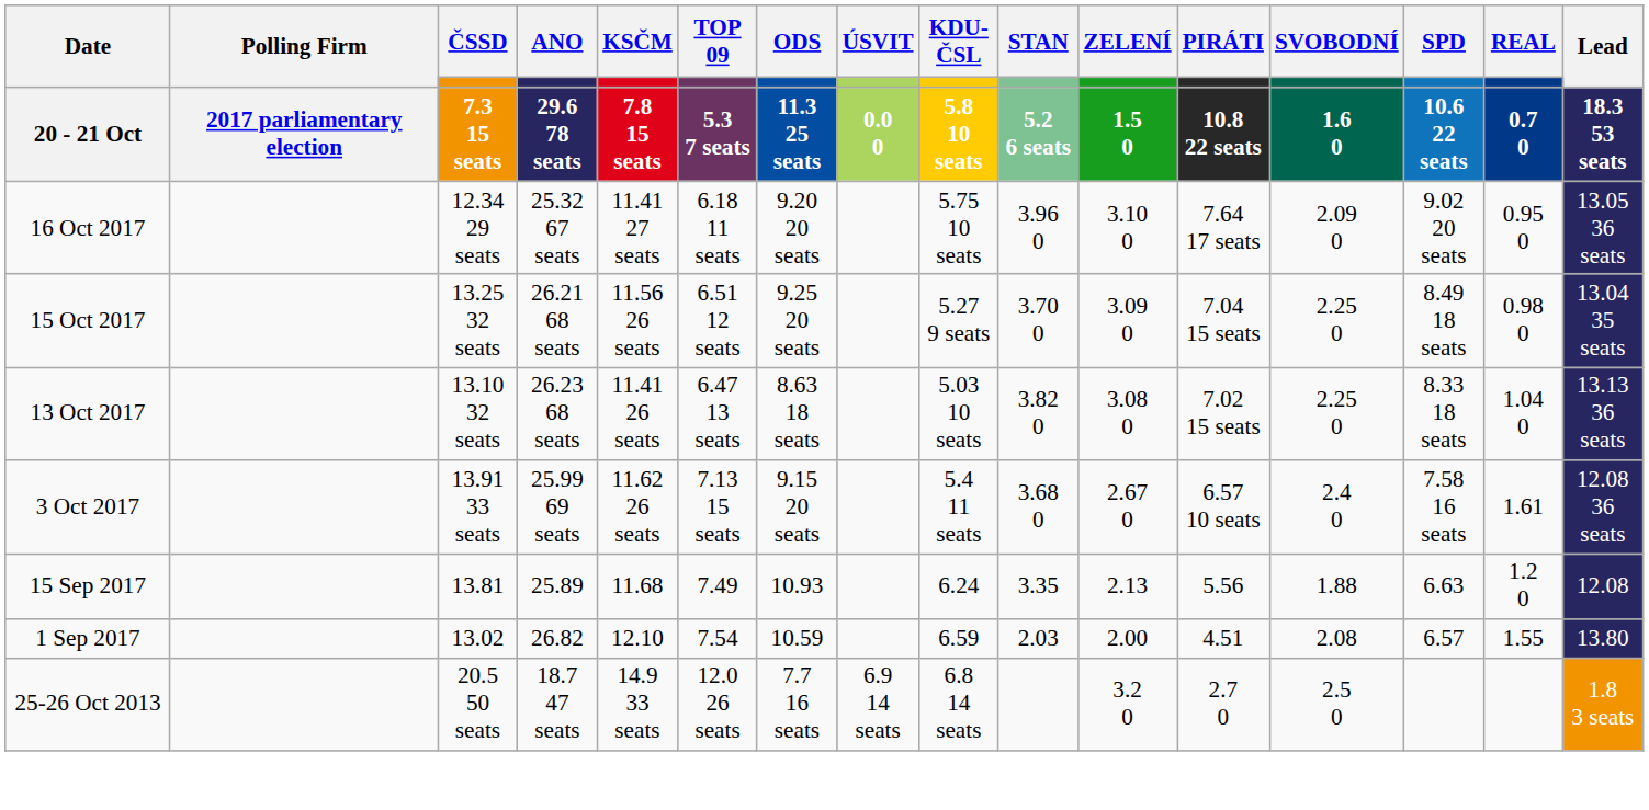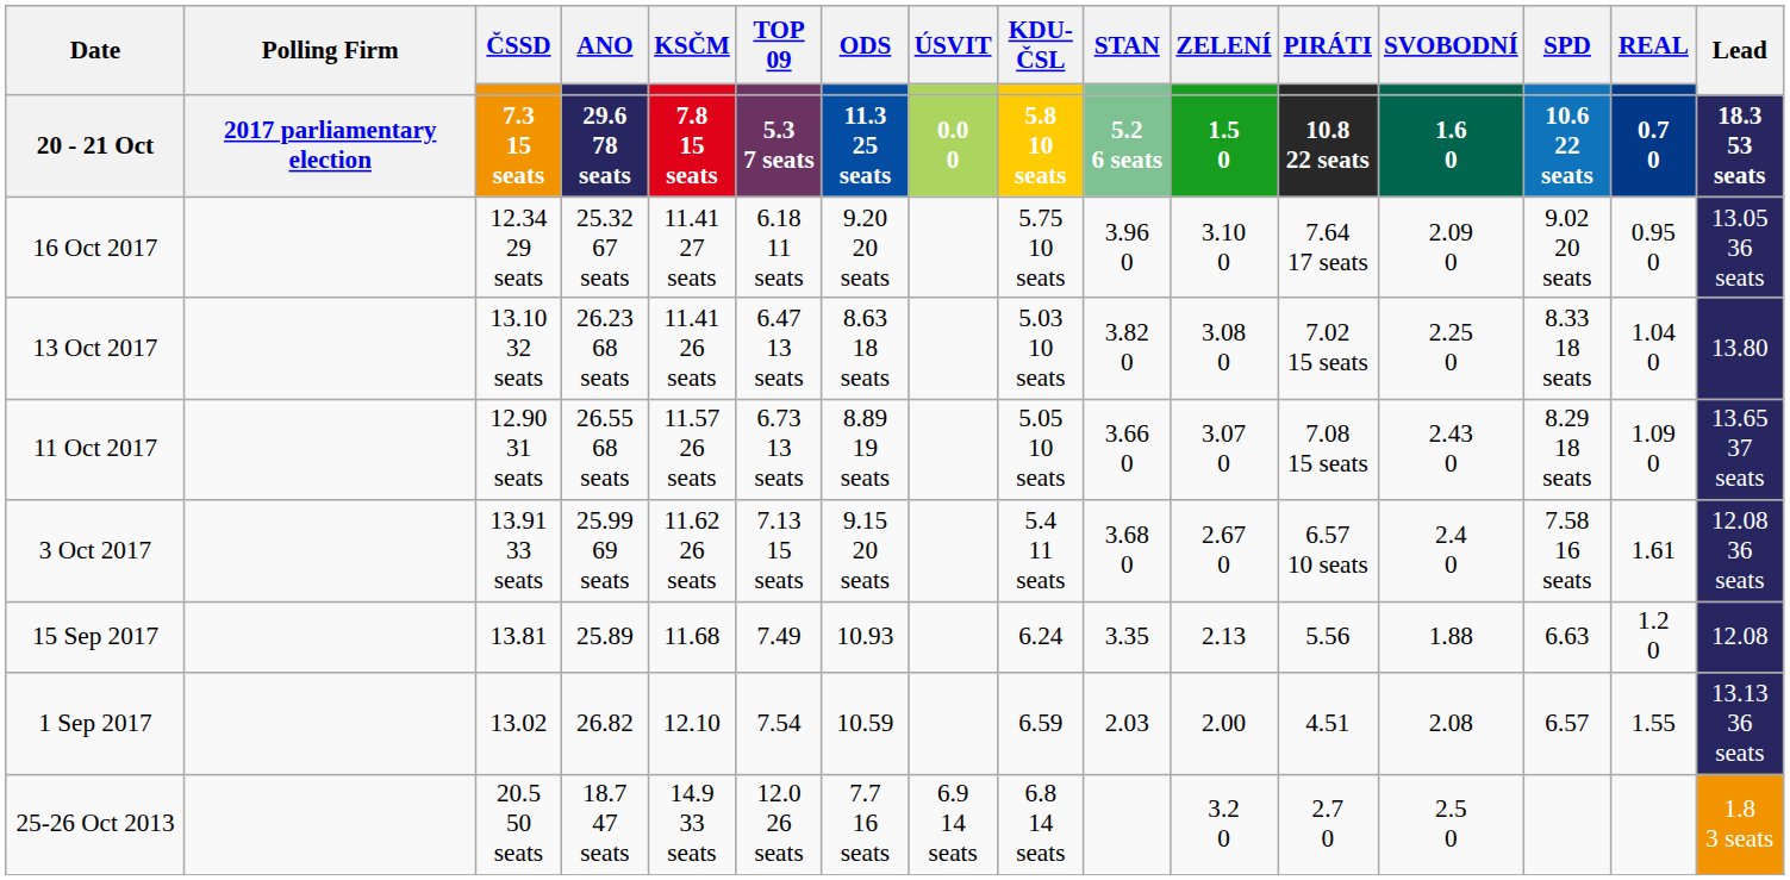 <table class="wikitable" style="text-align:center; font-size:85%; line-height:16px;">
 <tr style="height:42px;">
 <th style="width:90px;" rowspan="2">Date</th>
 <th style="width:150px;" rowspan="2">Polling Firm</th>
 <th><a href='#'><span>ČSSD</span></a></th>
 <th><a href='#'><span>ANO</span></a></th>
 <th><a href='#'><span>KSČM</span></a></th>
 <th><a href='#'><span>TOP 09</span></a></th>
 <th><a href='#'><span>ODS</span></a></th>
 <th><a href='#'><span>ÚSVIT</span></a></th>
 <th><a href='#'><span>KDU-ČSL</span></a></th>
 <th><a href='#'><span>STAN</span></a></th>
 <th><a href='#'><span>ZELENÍ</span></a></th>
 <th><a href='#'><span>PIRÁTI</span></a></th>
 <th><a href='#'><span>SVOBODNÍ</span></a></th>
 <th><a href='#'><span>SPD</span></a></th>
 <th><a href='#'><span>REAL</span></a></th>
 <th style="width:40px;" rowspan="2">Lead</th>
 </tr>
 <tr>
 <th style="color:inherit;background:#F29400; width:40px;"></th>
 <th style="color:inherit;background:#272660; width:40px;"></th>
 <th style="color:inherit;background:#E00219; width:40px;"></th>
 <th style="color:inherit;background:#6b3362; width:40px;"></th>
 <th style="color:inherit;background:#034EA2; width:40px;"></th>
 <th style="color:inherit;background:#ACD55F; width:40px;"></th>
 <th style="color:inherit;background:#FFCB03; width:40px;"></th>
 <th style="color:inherit;background:#7ec192; width:40px;"></th>
 <th style="color:inherit;background:#179E1E; width:40px;"></th>
 <th style="color:inherit;background:#292829; width:40px;"></th>
 <th style="color:inherit;background:#00654E; width:40px;"></th>
 <th style="color:inherit;background:#1074BC; width:40px;"></th>
 <th style="color:inherit;background:#013888; width:40px;"></th>
 </tr>
 <tr>
 <th>20 - 21 Oct</th>
 <th><a href='#'>2017 parliamentary election</a></th>
 <th style="background:#F29400; width:40px;color:white;">7.3<br>15 seats</th>
 <th style="background:#272660; width:40px;color:white;">29.6<br>78 seats</th>
 <th style="background:#E00219; width:40px;color:white;">7.8<br>15 seats</th>
 <th style="background:#6b3362; width:40px;color:white;">5.3<br>7 seats</th>
 <th style="background:#034EA2; width:40px;color:white;">11.3<br>25 seats</th>
 <th style="background:#ACD55F; width:40px;color:white;">0.0<br>0</th>
 <th style="background:#FFCB03; width:40px;color:white;">5.8<br>10 seats</th>
 <th style="background:#7ec192; width:40px;color:white;">5.2<br>6 seats</th>
 <th style="background:#179E1E; width:40px;color:white;">1.5<br> 0</th>
 <th style="background:#292829; width:40px;color:white;">10.8<br>22 seats</th>
 <th style="background:#00654E; width:40px;color:white;">1.6<br> 0</th>
 <th style="background:#1074BC; width:40px;color:white;">10.6<br>22 seats</th>
 <th style="background:#013888; width:40px;color:white;">0.7<br> 0</th>
 <th style="background:#272660; width:40px;color:white;">18.3<br>53 seats</th>
 </tr>
 <tr>
 <td>16 Oct 2017</td>
 <td></td>
 <td>12.34<br>29 seats</td>
 <td>25.32<br>67 seats</td>
 <td>11.41<br>27 seats</td>
 <td>6.18<br>11 seats</td>
 <td>9.20<br>20 seats</td>
 <td></td>
 <td>5.75<br>10 seats</td>
 <td>3.96<br>0</td>
 <td>3.10<br>0</td>
 <td>7.64<br>17 seats</td>
 <td>2.09<br>0</td>
 <td>9.02<br>20 seats</td>
 <td>0.95<br>0</td>
 <td style="background:#272660;color:white">13.05<br>36 seats</td>
 </tr>
 <tr>
-<td>15 Oct 2017</td>
-<td></td>
-<td>13.25<br>32 seats</td>
-<td>26.21<br>68 seats</td>
-<td>11.56<br>26 seats</td>
-<td>6.51<br>12 seats</td>
-<td>9.25<br>20 seats</td>
-<td></td>
-<td>5.27<br>9 seats</td>
-<td>3.70<br>0</td>
-<td>3.09<br>0</td>
-<td>7.04<br>15 seats</td>
-<td>2.25<br>0</td>
-<td>8.49<br>18 seats</td>
-<td>0.98<br>0</td>
-<td style="background:#272660;color:white">13.04<br>35 seats</td>
-</tr>
-<tr>
 <td>13 Oct 2017</td>
 <td></td>
 <td>13.10<br>32 seats</td>
 <td>26.23<br>68 seats</td>
 <td>11.41<br>26 seats</td>
 <td>6.47<br>13 seats</td>
 <td>8.63<br>18 seats</td>
 <td></td>
 <td>5.03<br>10 seats</td>
 <td>3.82<br>0</td>
 <td>3.08<br>0</td>
 <td>7.02<br>15 seats</td>
 <td>2.25<br>0</td>
 <td>8.33<br>18 seats</td>
 <td>1.04<br>0</td>
-<td style="background:#272660;color:white">13.13<br>36 seats</td>
+<td style="background:#272660;color:white">13.80</td>
+</tr>
+<tr>
+<td>11 Oct 2017</td>
+<td></td>
+<td>12.90<br>31 seats</td>
+<td>26.55<br>68 seats</td>
+<td>11.57<br>26 seats</td>
+<td>6.73<br>13 seats</td>
+<td>8.89<br>19 seats</td>
+<td></td>
+<td>5.05<br>10 seats</td>
+<td>3.66<br>0</td>
+<td>3.07<br>0</td>
+<td>7.08<br>15 seats</td>
+<td>2.43<br>0</td>
+<td>8.29<br>18 seats</td>
+<td>1.09<br>0</td>
+<td style="background:#272660;color:white">13.65<br>37 seats</td>
 </tr>
 <tr>
 <td>3 Oct 2017</td>
 <td></td>
 <td>13.91<br>33 seats</td>
 <td>25.99<br>69 seats</td>
 <td>11.62<br>26 seats</td>
 <td>7.13<br>15 seats</td>
 <td>9.15<br>20 seats</td>
 <td></td>
 <td>5.4<br>11 seats</td>
 <td>3.68<br>0</td>
 <td>2.67<br>0</td>
 <td>6.57<br>10 seats</td>
 <td>2.4<br>0</td>
 <td>7.58<br>16 seats</td>
 <td>1.61</td>
 <td style="background:#272660;color:white">12.08<br>36 seats</td>
 </tr>
 <tr>
 <td>15 Sep 2017</td>
 <td></td>
 <td>13.81</td>
 <td>25.89</td>
 <td>11.68</td>
 <td>7.49</td>
 <td>10.93</td>
 <td></td>
 <td>6.24</td>
 <td>3.35</td>
 <td>2.13</td>
 <td>5.56</td>
 <td>1.88</td>
 <td>6.63</td>
 <td>1.2<br>0</td>
 <td style="background:#272660;color:white">12.08</td>
 </tr>
 <tr>
 <td>1 Sep 2017</td>
 <td></td>
 <td>13.02</td>
 <td>26.82</td>
 <td>12.10</td>
 <td>7.54</td>
 <td>10.59</td>
 <td></td>
 <td>6.59</td>
 <td>2.03</td>
 <td>2.00</td>
 <td>4.51</td>
 <td>2.08</td>
 <td>6.57</td>
 <td>1.55</td>
-<td style="background:#272660;color:white">13.80</td>
+<td style="background:#272660;color:white">13.13<br>36 seats</td>
 </tr>
 <tr>
 <td>25-26 Oct 2013</td>
 <td></td>
 <td>20.5<br>50 seats</td>
 <td>18.7<br>47 seats</td>
 <td>14.9<br>33 seats</td>
 <td>12.0<br>26 seats</td>
 <td>7.7<br>16 seats</td>
 <td>6.9<br>14 seats</td>
 <td>6.8<br>14 seats</td>
 <td></td>
 <td>3.2<br>0</td>
 <td>2.7<br>0</td>
 <td>2.5<br>0</td>
 <td></td>
 <td></td>
 <td style="background:#F29400;color:white">1.8<br>3 seats</td>
 </tr>
 </table>
